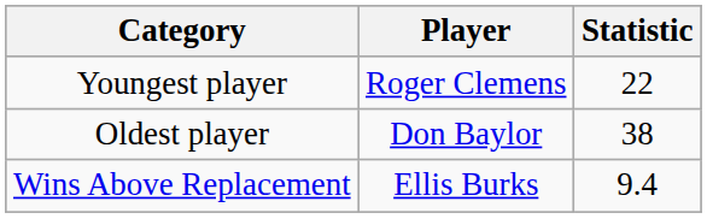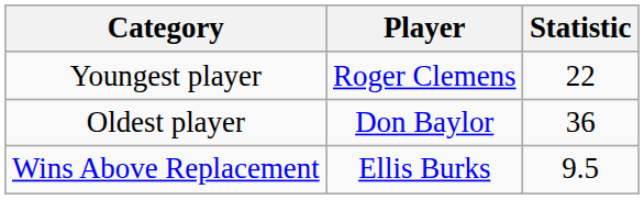 <table class="wikitable" style="text-align:center;">
 <tr>
 <th>Category</th>
 <th>Player</th>
 <th>Statistic</th>
 </tr>
 <tr>
 <td>Youngest player</td>
 <td><a href='#'>Roger Clemens</a></td>
 <td>22</td>
 </tr>
 <tr>
 <td>Oldest player</td>
 <td><a href='#'>Don Baylor</a></td>
-<td>38</td>
+<td>36</td>
 </tr>
 <tr>
 <td><a href='#'>Wins Above Replacement</a></td>
 <td><a href='#'>Ellis Burks</a></td>
-<td>9.4</td>
+<td>9.5</td>
 </tr>
 </table>
